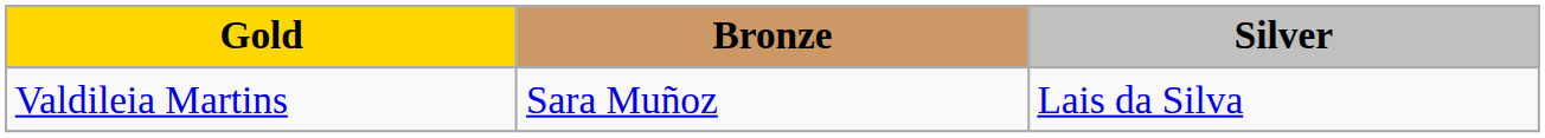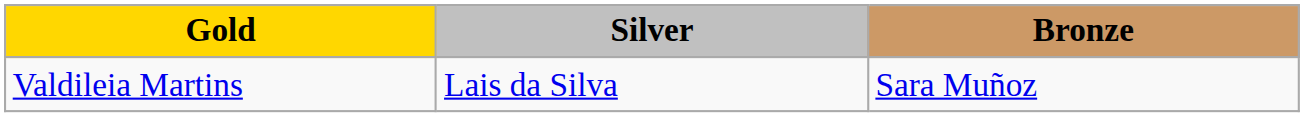 <table class="wikitable" style="text-align:left">
 <tr align="center">
 <td width=200 bgcolor=gold><strong>Gold</strong></td>
+<td width=200 bgcolor=silver><strong>Silver</strong></td>
 <td width=200 bgcolor=CC9966><strong>Bronze</strong></td>
-<td width=200 bgcolor=silver><strong>Silver</strong></td>
 </tr>
 <tr>
 <td><a href='#'>Valdileia Martins</a><br><em></em></td>
+<td><a href='#'>Lais da Silva</a><br><em></em></td>
 <td><a href='#'>Sara Muñoz</a><br><em></em></td>
-<td><a href='#'>Lais da Silva</a><br><em></em></td>
 </tr>
 </table>
